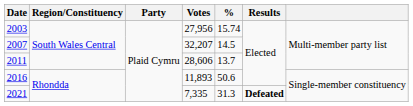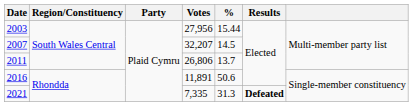 <table class="wikitable">
 <tr>
 <th>Date</th>
 <th>Region/Constituency</th>
 <th>Party</th>
 <th>Votes</th>
 <th>%</th>
 <th>Results</th>
 <th></th>
 </tr>
 <tr>
 <td><a href='#'>2003</a></td>
 <td rowspan="3"><a href='#'>South Wales Central</a></td>
 <td rowspan="5">Plaid Cymru</td>
 <td>27,956</td>
-<td>15.74</td>
+<td>15.44</td>
 <td rowspan="4">Elected</td>
 <td rowspan="3">Multi-member party list</td>
 </tr>
 <tr>
 <td><a href='#'>2007</a></td>
 <td>32,207</td>
 <td>14.5</td>
 </tr>
 <tr>
 <td><a href='#'>2011</a></td>
-<td>28,606</td>
+<td>26,806</td>
 <td>13.7</td>
 </tr>
 <tr>
 <td><a href='#'>2016</a></td>
 <td rowspan="2"><a href='#'>Rhondda</a></td>
-<td>11,893</td>
+<td>11,891</td>
 <td>50.6</td>
 <td rowspan="2">Single-member constituency</td>
 </tr>
 <tr>
 <td><a href='#'>2021</a></td>
 <td>7,335</td>
 <td>31.3</td>
 <td><strong>Defeated</strong></td>
 </tr>
 </table>
